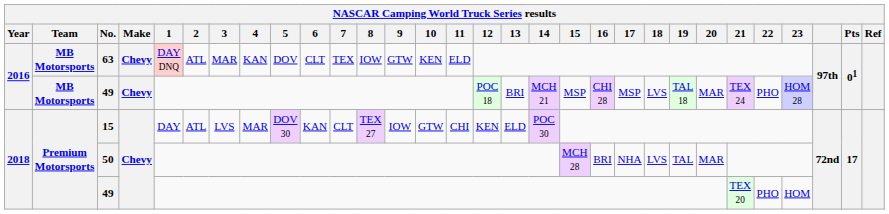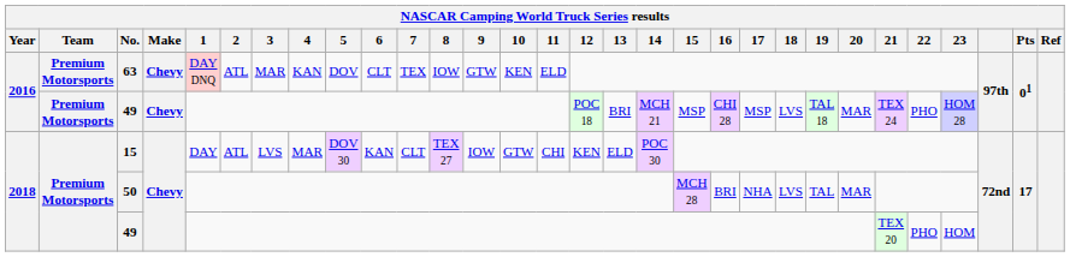 <table class="wikitable" style="text-align:center; font-size:75%">
 <tr>
 <th colspan=45><a href='#'>NASCAR Camping World Truck Series</a> results</th>
 </tr>
 <tr>
 <th>Year</th>
 <th>Team</th>
 <th>No.</th>
 <th>Make</th>
 <th>1</th>
 <th>2</th>
 <th>3</th>
 <th>4</th>
 <th>5</th>
 <th>6</th>
 <th>7</th>
 <th>8</th>
 <th>9</th>
 <th>10</th>
 <th>11</th>
 <th>12</th>
 <th>13</th>
 <th>14</th>
 <th>15</th>
 <th>16</th>
 <th>17</th>
 <th>18</th>
 <th>19</th>
 <th>20</th>
 <th>21</th>
 <th>22</th>
 <th>23</th>
 <th></th>
 <th>Pts</th>
 <th>Ref</th>
 </tr>
 <tr>
 <th rowspan=2><a href='#'>2016</a></th>
-<th><a href='#'>MB Motorsports</a></th>
+<th><a href='#'>Premium Motorsports</a></th>
 <th>63</th>
 <th><a href='#'>Chevy</a></th>
 <td style="background:#FFCFCF;"><a href='#'>DAY</a><br><small>DNQ</small></td>
 <td><a href='#'>ATL</a></td>
 <td><a href='#'>MAR</a></td>
 <td><a href='#'>KAN</a></td>
 <td><a href='#'>DOV</a></td>
 <td><a href='#'>CLT</a></td>
 <td><a href='#'>TEX</a></td>
 <td><a href='#'>IOW</a></td>
 <td><a href='#'>GTW</a></td>
 <td><a href='#'>KEN</a></td>
 <td><a href='#'>ELD</a></td>
 <td colspan=12></td>
 <th rowspan=2>97th</th>
 <th rowspan=2>0<sup>1</sup></th>
 <th rowspan=2></th>
 </tr>
 <tr>
-<th><a href='#'>MB Motorsports</a></th>
+<th><a href='#'>Premium Motorsports</a></th>
 <th>49</th>
 <th><a href='#'>Chevy</a></th>
 <td colspan=11></td>
 <td style="background:#DFFFDF;"><a href='#'>POC</a><br><small>18</small></td>
 <td><a href='#'>BRI</a></td>
 <td style="background:#EFCFFF;"><a href='#'>MCH</a><br><small>21</small></td>
 <td><a href='#'>MSP</a></td>
 <td style="background:#EFCFFF;"><a href='#'>CHI</a><br><small>28</small></td>
 <td><a href='#'>MSP</a></td>
 <td><a href='#'>LVS</a></td>
 <td style="background:#DFFFDF;"><a href='#'>TAL</a><br><small>18</small></td>
 <td><a href='#'>MAR</a></td>
 <td style="background:#EFCFFF;"><a href='#'>TEX</a><br><small>24</small></td>
 <td><a href='#'>PHO</a></td>
 <td style="background:#CFCFFF;"><a href='#'>HOM</a><br><small>28</small></td>
 </tr>
 <tr>
 <th rowspan=3><a href='#'>2018</a></th>
 <th rowspan=3><a href='#'>Premium Motorsports</a></th>
 <th>15</th>
 <th rowspan=3><a href='#'>Chevy</a></th>
 <td><a href='#'>DAY</a></td>
 <td><a href='#'>ATL</a></td>
 <td><a href='#'>LVS</a></td>
 <td><a href='#'>MAR</a></td>
 <td style="background:#EFCFFF;"><a href='#'>DOV</a><br><small>30</small></td>
 <td><a href='#'>KAN</a></td>
 <td><a href='#'>CLT</a></td>
 <td style="background:#EFCFFF;"><a href='#'>TEX</a><br><small>27</small></td>
 <td><a href='#'>IOW</a></td>
 <td><a href='#'>GTW</a></td>
 <td><a href='#'>CHI</a></td>
 <td><a href='#'>KEN</a></td>
 <td><a href='#'>ELD</a></td>
 <td style="background:#EFCFFF;"><a href='#'>POC</a><br><small>30</small></td>
 <td colspan=9></td>
 <th rowspan=3>72nd</th>
 <th rowspan=3>17</th>
 <th rowspan=3></th>
 </tr>
 <tr>
 <th>50</th>
 <td colspan=14></td>
 <td style="background:#EFCFFF;"><a href='#'>MCH</a><br><small>28</small></td>
 <td><a href='#'>BRI</a></td>
 <td><a href='#'>NHA</a></td>
 <td><a href='#'>LVS</a></td>
 <td><a href='#'>TAL</a></td>
 <td><a href='#'>MAR</a></td>
 <td colspan=3></td>
 </tr>
 <tr>
 <th>49</th>
 <td colspan=20></td>
 <td style="background:#DFFFDF;"><a href='#'>TEX</a><br><small>20</small></td>
 <td><a href='#'>PHO</a></td>
 <td><a href='#'>HOM</a></td>
 </tr>
 </table>
